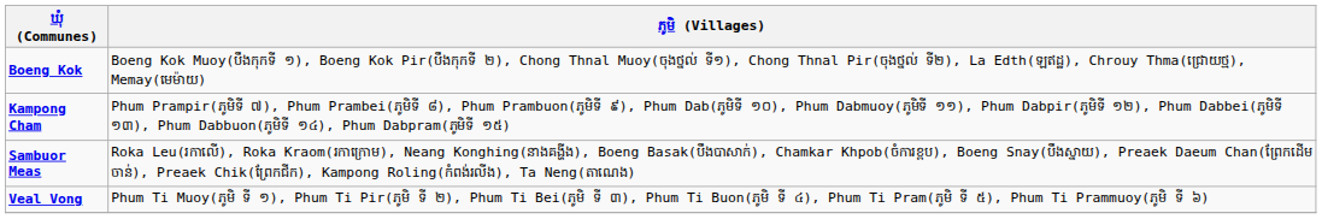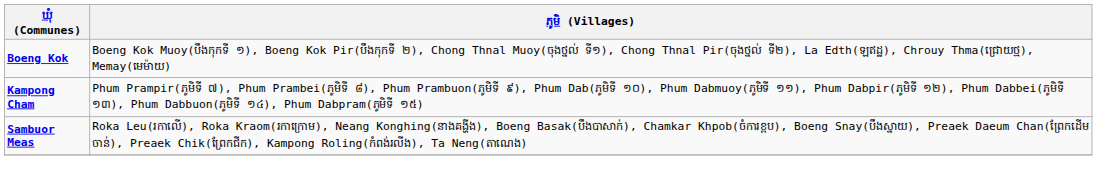 <table class="wikitable">
 <tr>
 <th><a href='#'>ឃុំ</a> (Communes)</th>
 <th><a href='#'>ភូមិ</a> (Villages)</th>
 </tr>
 <tr>
 <td><strong><a href='#'>Boeng Kok</a></strong></td>
 <td>Boeng Kok Muoy(បឹងកុកទី ១), Boeng Kok Pir(បឹងកុកទី ២), Chong Thnal Muoy(ចុងថ្នល់ ទី១), Chong Thnal Pir(ចុងថ្នល់ ទី២), La Edth(ឡឥដ្ឋ), Chrouy Thma(ជ្រោយថ្ម), Memay(មេម៉ាយ)</td>
 </tr>
 <tr>
 <td><strong><a href='#'>Kampong Cham</a></strong></td>
 <td>Phum Prampir(ភូមិទី ៧), Phum Prambei(ភូមិទី ៨), Phum Prambuon(ភូមិទី ៩), Phum Dab(ភូមិទី ១០), Phum Dabmuoy(ភូមិទី ១១), Phum Dabpir(ភូមិទី ១២), Phum Dabbei(ភូមិទី ១៣), Phum Dabbuon(ភូមិទី ១៤), Phum Dabpram(ភូមិទី ១៥)</td>
 </tr>
 <tr>
 <td><strong><a href='#'>Sambuor Meas</a></strong></td>
 <td>Roka Leu(រកាលើ), Roka Kraom(រកាក្រោម), Neang Konghing(នាងគង្ហីង), Boeng Basak(បឹងបាសាក់), Chamkar Khpob(ចំការខ្ពប), Boeng Snay(បឹងស្នាយ), Preaek Daeum Chan(ព្រែកដើមចាន់), Preaek Chik(ព្រែកជីក), Kampong Roling(កំពង់រលីង), Ta Neng(តាណេង)</td>
 </tr>
 <tr>
-<td><strong><a href='#'>Veal Vong</a></strong></td>
-<td>Phum Ti Muoy(ភូមិ ទី ១), Phum Ti Pir(ភូមិ ទី ២), Phum Ti Bei(ភូមិ ទី ៣), Phum Ti Buon(ភូមិ ទី ៤), Phum Ti Pram(ភូមិ ទី ៥), Phum Ti Prammuoy(ភូមិ ទី ៦)</td>
-</tr>
-<tr>
 </tr>
 </table>
